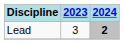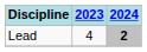 <table class="wikitable" style="text-align: center">
 <tr>
 <th style="background: #b0e0e6;">Discipline</th>
 <th style="background: #b0e0e6"><a href='#'>2023</a></th>
 <th style="background: #b0e0e6"><a href='#'>2024</a></th>
 </tr>
 <tr>
 <td align="left">Lead</td>
-<td>3</td>
+<td>4</td>
 <td style="background: Silver"><strong>2</strong></td>
 </tr>
 <tr>
 </tr>
 </table>
